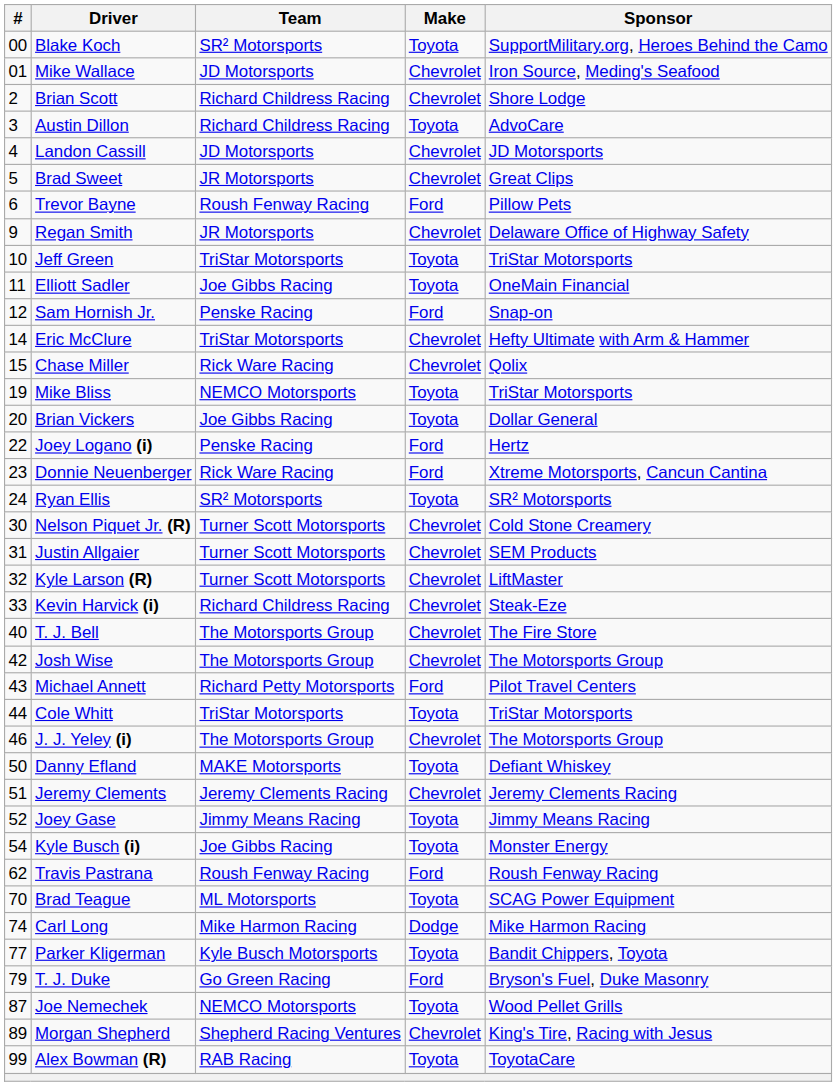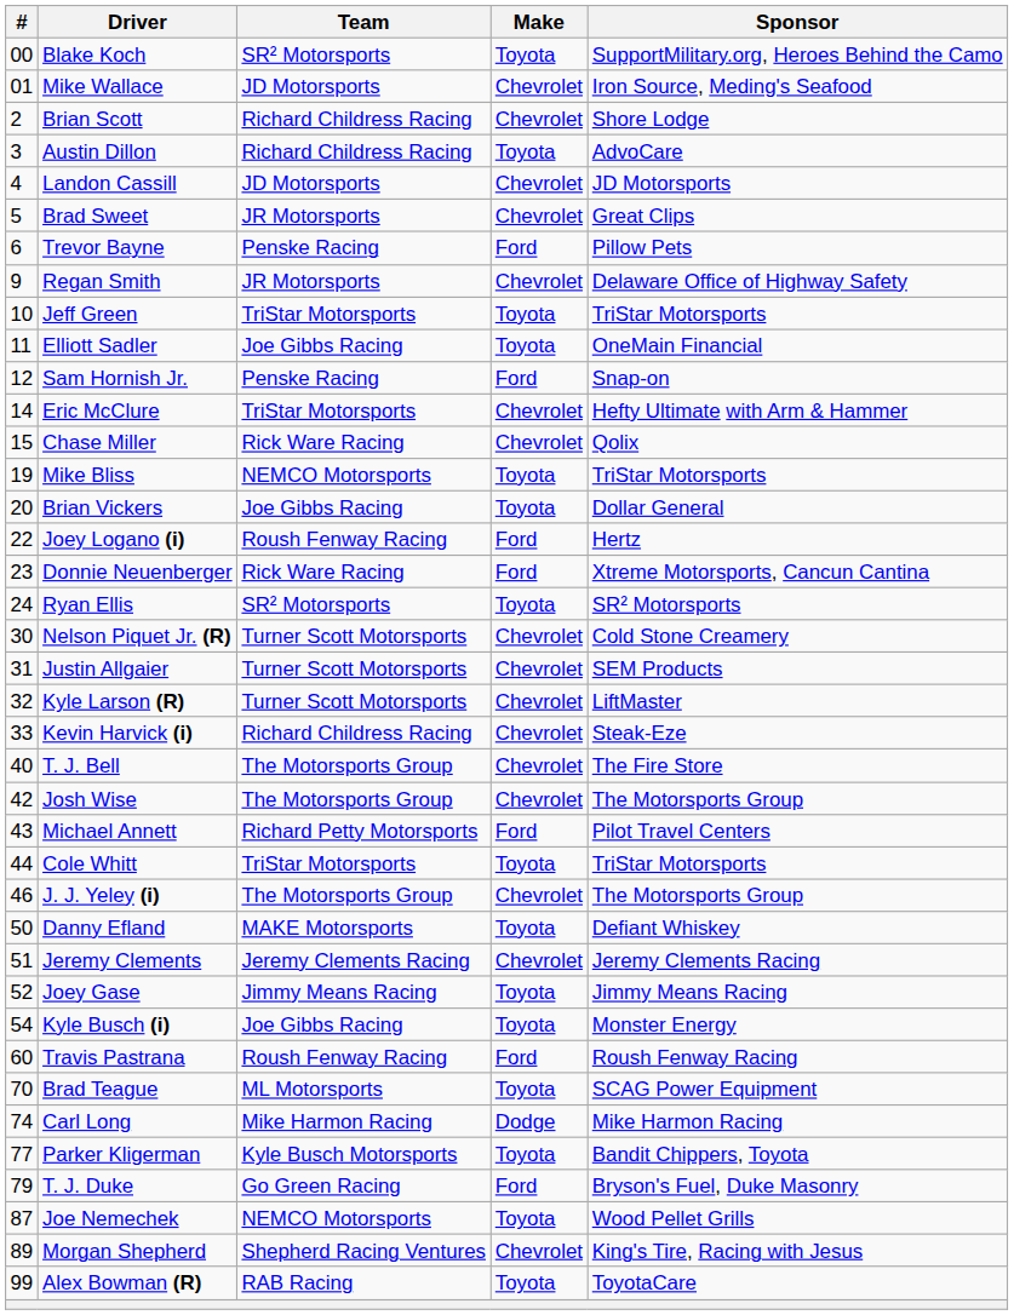 <table class="wikitable" style="font-size:95%">
 <tr>
 <th>#</th>
 <th>Driver</th>
 <th>Team</th>
 <th>Make</th>
 <th>Sponsor</th>
 </tr>
 <tr>
 <td>00</td>
 <td><a href='#'>Blake Koch</a></td>
 <td><a href='#'>SR² Motorsports</a></td>
 <td><a href='#'>Toyota</a></td>
 <td><a href='#'>SupportMilitary.org</a>, <a href='#'>Heroes Behind the Camo</a></td>
 </tr>
 <tr>
 <td>01</td>
 <td><a href='#'>Mike Wallace</a></td>
 <td><a href='#'>JD Motorsports</a></td>
 <td><a href='#'>Chevrolet</a></td>
 <td><a href='#'>Iron Source</a>, <a href='#'>Meding's Seafood</a></td>
 </tr>
 <tr>
 <td>2</td>
 <td><a href='#'>Brian Scott</a></td>
 <td><a href='#'>Richard Childress Racing</a></td>
 <td><a href='#'>Chevrolet</a></td>
 <td><a href='#'>Shore Lodge</a></td>
 </tr>
 <tr>
 <td>3</td>
 <td><a href='#'>Austin Dillon</a></td>
 <td><a href='#'>Richard Childress Racing</a></td>
 <td><a href='#'>Toyota</a></td>
 <td><a href='#'>AdvoCare</a></td>
 </tr>
 <tr>
 <td>4</td>
 <td><a href='#'>Landon Cassill</a></td>
 <td><a href='#'>JD Motorsports</a></td>
 <td><a href='#'>Chevrolet</a></td>
 <td><a href='#'>JD Motorsports</a></td>
 </tr>
 <tr>
 <td>5</td>
 <td><a href='#'>Brad Sweet</a></td>
 <td><a href='#'>JR Motorsports</a></td>
 <td><a href='#'>Chevrolet</a></td>
 <td><a href='#'>Great Clips</a></td>
 </tr>
 <tr>
 <td>6</td>
 <td><a href='#'>Trevor Bayne</a></td>
-<td><a href='#'>Roush Fenway Racing</a></td>
+<td><a href='#'>Penske Racing</a></td>
 <td><a href='#'>Ford</a></td>
 <td><a href='#'>Pillow Pets</a></td>
 </tr>
 <tr>
 <td>9</td>
 <td><a href='#'>Regan Smith</a></td>
 <td><a href='#'>JR Motorsports</a></td>
 <td><a href='#'>Chevrolet</a></td>
 <td><a href='#'>Delaware Office of Highway Safety</a></td>
 </tr>
 <tr>
 <td>10</td>
 <td><a href='#'>Jeff Green</a></td>
 <td><a href='#'>TriStar Motorsports</a></td>
 <td><a href='#'>Toyota</a></td>
 <td><a href='#'>TriStar Motorsports</a></td>
 </tr>
 <tr>
 <td>11</td>
 <td><a href='#'>Elliott Sadler</a></td>
 <td><a href='#'>Joe Gibbs Racing</a></td>
 <td><a href='#'>Toyota</a></td>
 <td><a href='#'>OneMain Financial</a></td>
 </tr>
 <tr>
 <td>12</td>
 <td><a href='#'>Sam Hornish Jr.</a></td>
 <td><a href='#'>Penske Racing</a></td>
 <td><a href='#'>Ford</a></td>
 <td><a href='#'>Snap-on</a></td>
 </tr>
 <tr>
 <td>14</td>
 <td><a href='#'>Eric McClure</a></td>
 <td><a href='#'>TriStar Motorsports</a></td>
 <td><a href='#'>Chevrolet</a></td>
 <td><a href='#'>Hefty Ultimate</a> <a href='#'>with Arm & Hammer</a></td>
 </tr>
 <tr>
 <td>15</td>
 <td><a href='#'>Chase Miller</a></td>
 <td><a href='#'>Rick Ware Racing</a></td>
 <td><a href='#'>Chevrolet</a></td>
 <td><a href='#'>Qolix</a></td>
 </tr>
 <tr>
 <td>19</td>
 <td><a href='#'>Mike Bliss</a></td>
 <td><a href='#'>NEMCO Motorsports</a></td>
 <td><a href='#'>Toyota</a></td>
 <td><a href='#'>TriStar Motorsports</a></td>
 </tr>
 <tr>
 <td>20</td>
 <td><a href='#'>Brian Vickers</a></td>
 <td><a href='#'>Joe Gibbs Racing</a></td>
 <td><a href='#'>Toyota</a></td>
 <td><a href='#'>Dollar General</a></td>
 </tr>
 <tr>
 <td>22</td>
 <td><a href='#'>Joey Logano</a> <strong>(i)</strong></td>
-<td><a href='#'>Penske Racing</a></td>
+<td><a href='#'>Roush Fenway Racing</a></td>
 <td><a href='#'>Ford</a></td>
 <td><a href='#'>Hertz</a></td>
 </tr>
 <tr>
 <td>23</td>
 <td><a href='#'>Donnie Neuenberger</a></td>
 <td><a href='#'>Rick Ware Racing</a></td>
 <td><a href='#'>Ford</a></td>
 <td><a href='#'>Xtreme Motorsports</a>, <a href='#'>Cancun Cantina</a></td>
 </tr>
 <tr>
 <td>24</td>
 <td><a href='#'>Ryan Ellis</a></td>
 <td><a href='#'>SR² Motorsports</a></td>
 <td><a href='#'>Toyota</a></td>
 <td><a href='#'>SR² Motorsports</a></td>
 </tr>
 <tr>
 <td>30</td>
 <td><a href='#'>Nelson Piquet Jr.</a> <strong>(R)</strong></td>
 <td><a href='#'>Turner Scott Motorsports</a></td>
 <td><a href='#'>Chevrolet</a></td>
 <td><a href='#'>Cold Stone Creamery</a></td>
 </tr>
 <tr>
 <td>31</td>
 <td><a href='#'>Justin Allgaier</a></td>
 <td><a href='#'>Turner Scott Motorsports</a></td>
 <td><a href='#'>Chevrolet</a></td>
 <td><a href='#'>SEM Products</a></td>
 </tr>
 <tr>
 <td>32</td>
 <td><a href='#'>Kyle Larson</a> <strong>(R)</strong></td>
 <td><a href='#'>Turner Scott Motorsports</a></td>
 <td><a href='#'>Chevrolet</a></td>
 <td><a href='#'>LiftMaster</a></td>
 </tr>
 <tr>
 <td>33</td>
 <td><a href='#'>Kevin Harvick</a> <strong>(i)</strong></td>
 <td><a href='#'>Richard Childress Racing</a></td>
 <td><a href='#'>Chevrolet</a></td>
 <td><a href='#'>Steak-Eze</a></td>
 </tr>
 <tr>
 <td>40</td>
 <td><a href='#'>T. J. Bell</a></td>
 <td><a href='#'>The Motorsports Group</a></td>
 <td><a href='#'>Chevrolet</a></td>
 <td><a href='#'>The Fire Store</a></td>
 </tr>
 <tr>
 <td>42</td>
 <td><a href='#'>Josh Wise</a></td>
 <td><a href='#'>The Motorsports Group</a></td>
 <td><a href='#'>Chevrolet</a></td>
 <td><a href='#'>The Motorsports Group</a></td>
 </tr>
 <tr>
 <td>43</td>
 <td><a href='#'>Michael Annett</a></td>
 <td><a href='#'>Richard Petty Motorsports</a></td>
 <td><a href='#'>Ford</a></td>
 <td><a href='#'>Pilot Travel Centers</a></td>
 </tr>
 <tr>
 <td>44</td>
 <td><a href='#'>Cole Whitt</a></td>
 <td><a href='#'>TriStar Motorsports</a></td>
 <td><a href='#'>Toyota</a></td>
 <td><a href='#'>TriStar Motorsports</a></td>
 </tr>
 <tr>
 <td>46</td>
 <td><a href='#'>J. J. Yeley</a> <strong>(i)</strong></td>
 <td><a href='#'>The Motorsports Group</a></td>
 <td><a href='#'>Chevrolet</a></td>
 <td><a href='#'>The Motorsports Group</a></td>
 </tr>
 <tr>
 <td>50</td>
 <td><a href='#'>Danny Efland</a></td>
 <td><a href='#'>MAKE Motorsports</a></td>
 <td><a href='#'>Toyota</a></td>
 <td><a href='#'>Defiant Whiskey</a></td>
 </tr>
 <tr>
 <td>51</td>
 <td><a href='#'>Jeremy Clements</a></td>
 <td><a href='#'>Jeremy Clements Racing</a></td>
 <td><a href='#'>Chevrolet</a></td>
 <td><a href='#'>Jeremy Clements Racing</a></td>
 </tr>
 <tr>
 <td>52</td>
 <td><a href='#'>Joey Gase</a></td>
 <td><a href='#'>Jimmy Means Racing</a></td>
 <td><a href='#'>Toyota</a></td>
 <td><a href='#'>Jimmy Means Racing</a></td>
 </tr>
 <tr>
 <td>54</td>
 <td><a href='#'>Kyle Busch</a> <strong>(i)</strong></td>
 <td><a href='#'>Joe Gibbs Racing</a></td>
 <td><a href='#'>Toyota</a></td>
 <td><a href='#'>Monster Energy</a></td>
 </tr>
 <tr>
-<td>62</td>
+<td>60</td>
 <td><a href='#'>Travis Pastrana</a></td>
 <td><a href='#'>Roush Fenway Racing</a></td>
 <td><a href='#'>Ford</a></td>
 <td><a href='#'>Roush Fenway Racing</a></td>
 </tr>
 <tr>
 <td>70</td>
 <td><a href='#'>Brad Teague</a></td>
 <td><a href='#'>ML Motorsports</a></td>
 <td><a href='#'>Toyota</a></td>
 <td><a href='#'>SCAG Power Equipment</a></td>
 </tr>
 <tr>
 <td>74</td>
 <td><a href='#'>Carl Long</a></td>
 <td><a href='#'>Mike Harmon Racing</a></td>
 <td><a href='#'>Dodge</a></td>
 <td><a href='#'>Mike Harmon Racing</a></td>
 </tr>
 <tr>
 <td>77</td>
 <td><a href='#'>Parker Kligerman</a></td>
 <td><a href='#'>Kyle Busch Motorsports</a></td>
 <td><a href='#'>Toyota</a></td>
 <td><a href='#'>Bandit Chippers</a>, <a href='#'>Toyota</a></td>
 </tr>
 <tr>
 <td>79</td>
 <td><a href='#'>T. J. Duke</a></td>
 <td><a href='#'>Go Green Racing</a></td>
 <td><a href='#'>Ford</a></td>
 <td><a href='#'>Bryson's Fuel</a>, <a href='#'>Duke Masonry</a></td>
 </tr>
 <tr>
 <td>87</td>
 <td><a href='#'>Joe Nemechek</a></td>
 <td><a href='#'>NEMCO Motorsports</a></td>
 <td><a href='#'>Toyota</a></td>
 <td><a href='#'>Wood Pellet Grills</a></td>
 </tr>
 <tr>
 <td>89</td>
 <td><a href='#'>Morgan Shepherd</a></td>
 <td><a href='#'>Shepherd Racing Ventures</a></td>
 <td><a href='#'>Chevrolet</a></td>
 <td><a href='#'>King's Tire</a>, <a href='#'>Racing with Jesus</a></td>
 </tr>
 <tr>
 <td>99</td>
 <td><a href='#'>Alex Bowman</a> <strong>(R)</strong></td>
 <td><a href='#'>RAB Racing</a></td>
 <td><a href='#'>Toyota</a></td>
 <td><a href='#'>ToyotaCare</a></td>
 </tr>
 <tr>
 <th colspan="5"></th>
 </tr>
 </table>
